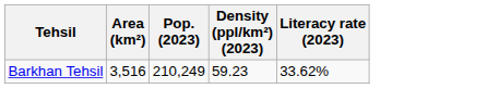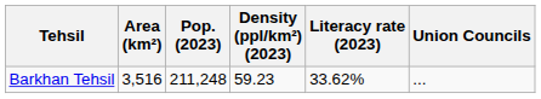 <table class="wikitable sortable static-row-numbers static-row-header-hash">
 <tr>
 <th>Tehsil</th>
 <th>Area<br>(km²)</th>
 <th>Pop.<br>(2023)</th>
 <th>Density<br>(ppl/km²)<br>(2023)</th>
 <th>Literacy rate<br>(2023)</th>
+<th>Union Councils</th>
 </tr>
 <tr>
 <td><a href='#'>Barkhan Tehsil</a></td>
 <td>3,516</td>
-<td>210,249</td>
+<td>211,248</td>
 <td>59.23</td>
 <td>33.62%</td>
+<td>...</td>
 </tr>
 </table>
